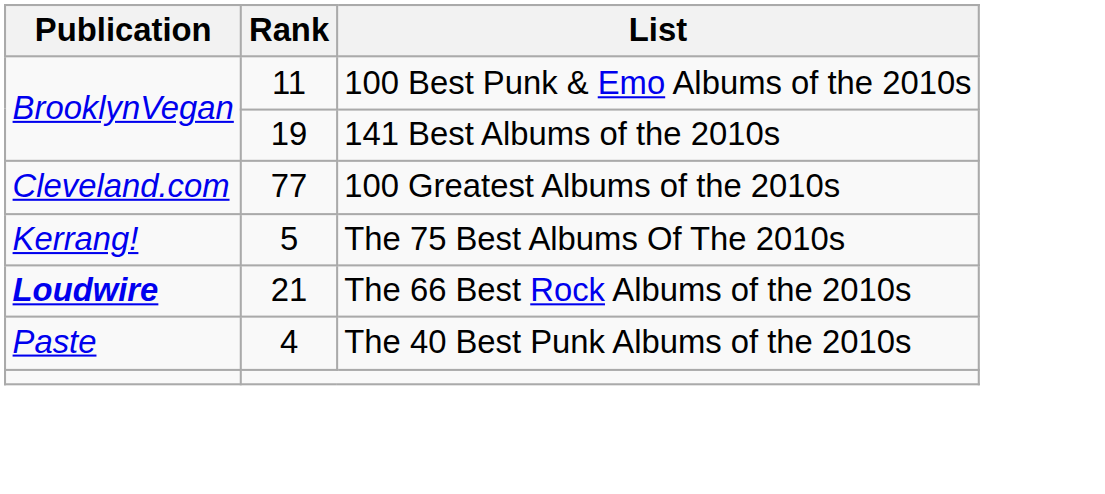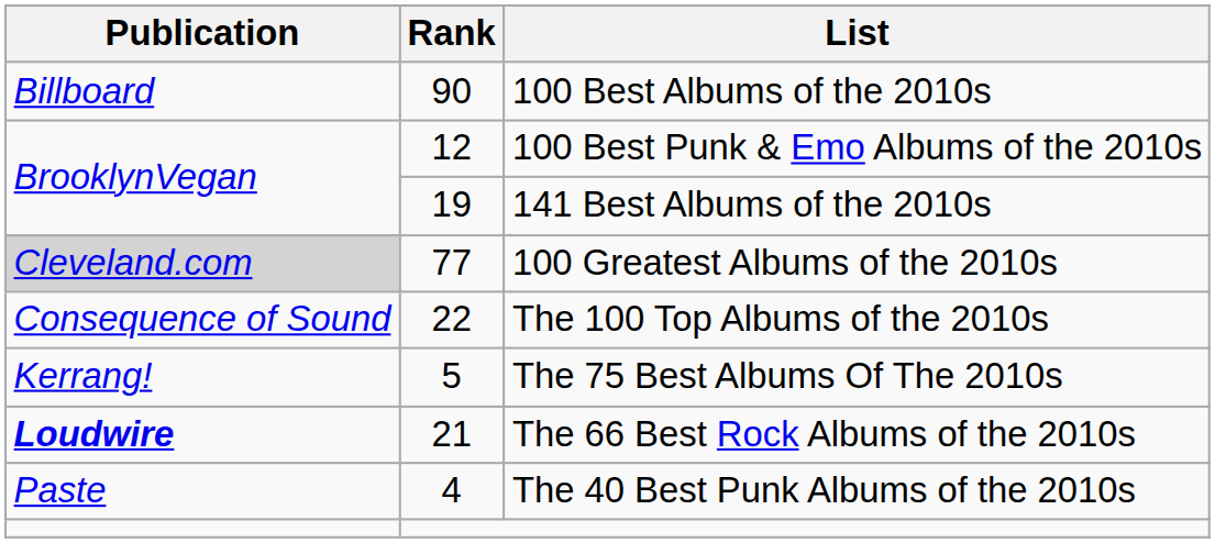 <table class="wikitable">
 <tr>
 <th>Publication</th>
 <th>Rank</th>
 <th>List</th>
 </tr>
 <tr>
+<td><em><a href='#'>Billboard</a></em></td>
+<td align="center">90</td>
+<td>100 Best Albums of the 2010s</td>
+</tr>
+<tr>
 <td rowspan="2"><em><a href='#'>BrooklynVegan</a></em></td>
-<td align="center">11</td>
+<td align="center">12</td>
 <td>100 Best Punk & <a href='#'>Emo</a> Albums of the 2010s</td>
 </tr>
 <tr>
 <td align="center">19</td>
 <td>141 Best Albums of the 2010s</td>
 </tr>
 <tr>
-<td><em><a href='#'>Cleveland.com</a></em></td>
+<td style="background: lightgrey;"><em><a href='#'>Cleveland.com</a></em></td>
 <td align="center">77</td>
 <td>100 Greatest Albums of the 2010s</td>
+</tr>
+<tr>
+<td><em><a href='#'>Consequence of Sound</a></em></td>
+<td align="center">22</td>
+<td>The 100 Top Albums of the 2010s</td>
 </tr>
 <tr>
 <td><em><a href='#'>Kerrang!</a></em></td>
 <td align="center">5</td>
 <td>The 75 Best Albums Of The 2010s</td>
 </tr>
 <tr>
 <td><strong><em><a href='#'>Loudwire</a></em></strong></td>
 <td align="center">21</td>
 <td>The 66 Best <a href='#'>Rock</a> Albums of the 2010s</td>
 </tr>
 <tr>
 <td><em><a href='#'>Paste</a></em></td>
 <td align="center">4</td>
 <td>The 40 Best Punk Albums of the 2010s</td>
 </tr>
 <tr>
 <td></td>
 </tr>
 </table>
